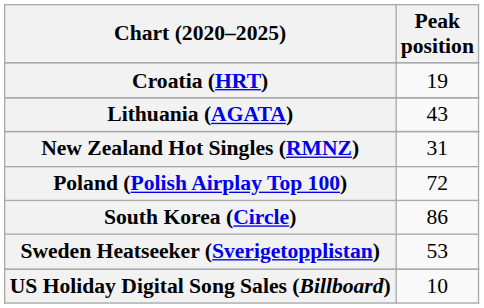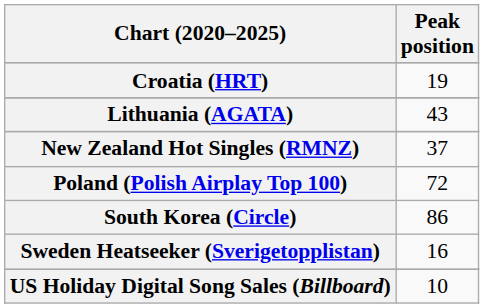 <table class="wikitable sortable plainrowheaders" style="text-align:center">
 <tr>
 <th scope="col">Chart (2020–2025)</th>
 <th scope="col">Peak<br>position</th>
 </tr>
 <tr>
 </tr>
 <tr>
 </tr>
 <tr>
 </tr>
 <tr>
 <th scope="row">Croatia (<a href='#'>HRT</a>)</th>
 <td>19</td>
 </tr>
 <tr>
 </tr>
 <tr>
 </tr>
 <tr>
 </tr>
 <tr>
 </tr>
 <tr>
 </tr>
 <tr>
 </tr>
 <tr>
 <th scope="row">Lithuania (<a href='#'>AGATA</a>)</th>
 <td>43</td>
 </tr>
 <tr>
 </tr>
 <tr>
 </tr>
 <tr>
 <th scope="row">New Zealand Hot Singles (<a href='#'>RMNZ</a>)</th>
-<td>31</td>
+<td>37</td>
 </tr>
 <tr>
 <th scope="row">Poland (<a href='#'>Polish Airplay Top 100</a>)</th>
 <td>72</td>
 </tr>
 <tr>
 <th scope="row">South Korea (<a href='#'>Circle</a>)</th>
 <td>86</td>
 </tr>
 <tr>
 <th scope="row">Sweden Heatseeker (<a href='#'>Sverigetopplistan</a>)</th>
-<td>53</td>
+<td>16</td>
 </tr>
 <tr>
 </tr>
 <tr>
 </tr>
 <tr>
 </tr>
 <tr>
 <th scope="row">US Holiday Digital Song Sales (<em>Billboard</em>)</th>
 <td>10</td>
 </tr>
 </table>
